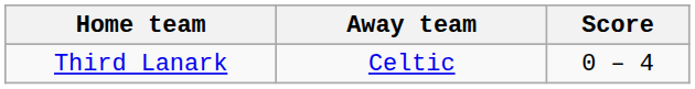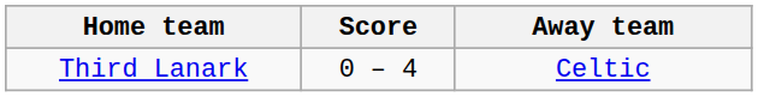 <table class="wikitable" style="text-align: center">
 <tr>
 <th width=140>Home team</th>
+<th width=70>Score</th>
 <th width=140>Away team</th>
-<th width=70>Score</th>
 </tr>
 <tr>
 <td><a href='#'>Third Lanark</a></td>
+<td>0 – 4</td>
 <td><a href='#'>Celtic</a></td>
-<td>0 – 4</td>
 </tr>
 </table>
